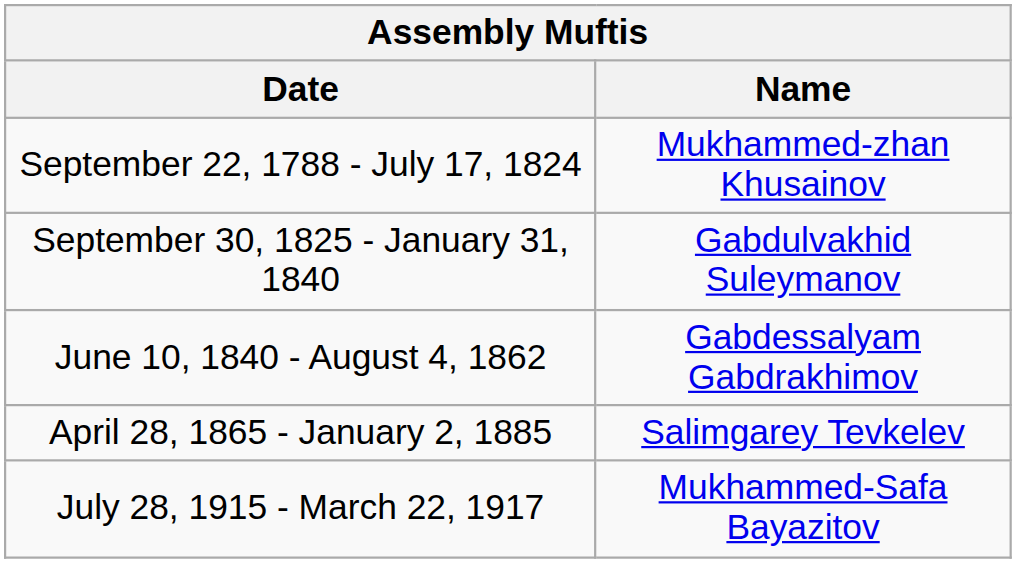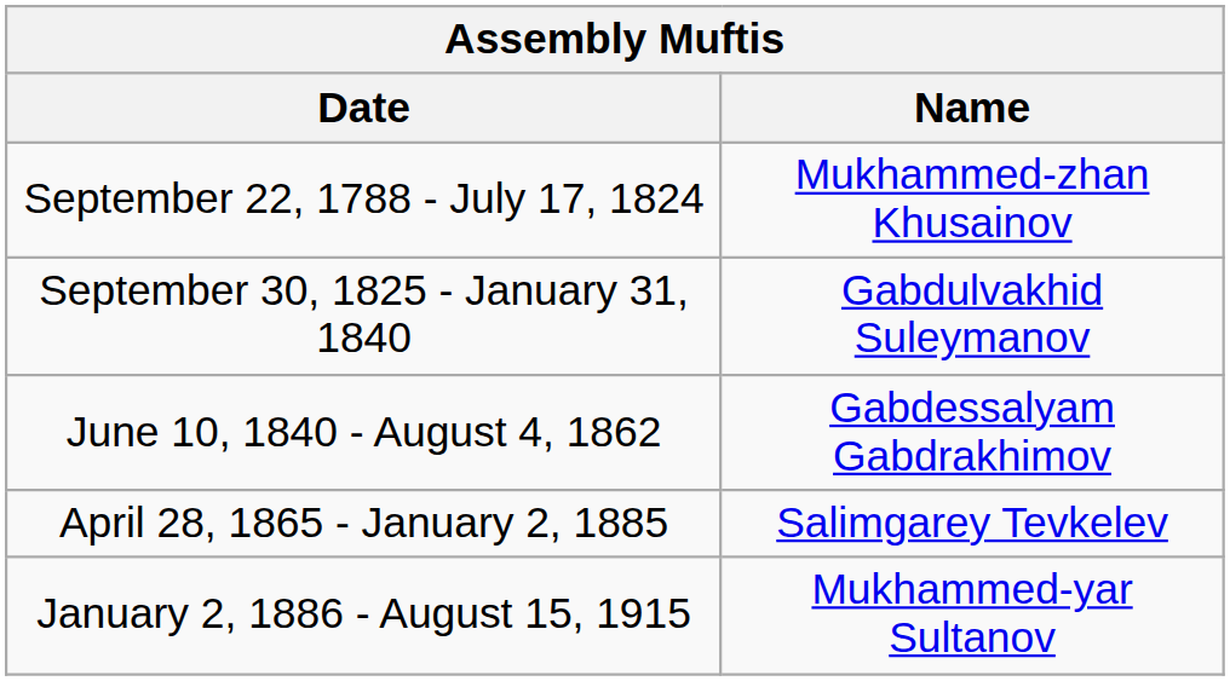 <table class="wikitable" style="text-align:center">
 <tr>
 <th colspan="2"><strong>Assembly Muftis</strong></th>
 </tr>
 <tr>
 <th width="260">Date</th>
 <th width="180">Name</th>
 </tr>
 <tr>
 <td align=center>September 22, 1788 - July 17, 1824</td>
 <td><a href='#'>Mukhammed-zhan Khusainov</a></td>
 </tr>
 <tr>
 <td align=center>September 30, 1825 - January 31, 1840</td>
 <td><a href='#'>Gabdulvakhid Suleymanov</a></td>
 </tr>
 <tr>
 <td align=center>June 10, 1840 - August 4, 1862</td>
 <td><a href='#'>Gabdessalyam Gabdrakhimov</a></td>
 </tr>
 <tr>
 <td align=center>April 28, 1865 - January 2, 1885</td>
 <td><a href='#'>Salimgarey Tevkelev</a></td>
 </tr>
 <tr>
-<td align=center>July 28, 1915 - March 22, 1917</td>
-<td><a href='#'>Mukhammed-Safa Bayazitov</a></td>
+<td align=center>January 2, 1886 - August 15, 1915</td>
+<td><a href='#'>Mukhammed-yar Sultanov</a></td>
 </tr>
 </table>
